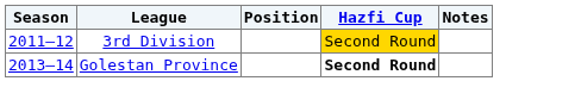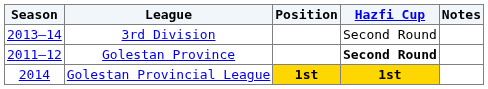 <table border="1" cellpadding="2" style="border-collapse:collapse; text-align:center; font-size:normal;">
 <tr style="background:#f0f6fa;">
 <th>Season</th>
 <th>League</th>
 <th>Position</th>
 <th><a href='#'>Hazfi Cup</a></th>
 <th>Notes</th>
 </tr>
 <tr>
-<td><a href='#'>2011–12</a></td>
+<td><a href='#'>2013–14</a></td>
 <td><a href='#'>3rd Division</a></td>
 <td></td>
-<td style="background: gold;">Second Round</td>
+<td>Second Round</td>
 <td></td>
 </tr>
 <tr>
-<td><a href='#'>2013–14</a></td>
+<td><a href='#'>2011–12</a></td>
 <td><a href='#'>Golestan Province</a></td>
 <td></td>
 <td><strong>Second Round</strong></td>
 <td></td>
 </tr>
+<tr>
+<td><a href='#'>2014</a></td>
+<td><a href='#'>Golestan Provincial League</a></td>
+<td bgcolor=gold><strong>1st</strong></td>
+<td bgcolor=gold><strong>1st</strong></td>
+<td></td>
+</tr>
 </table>
